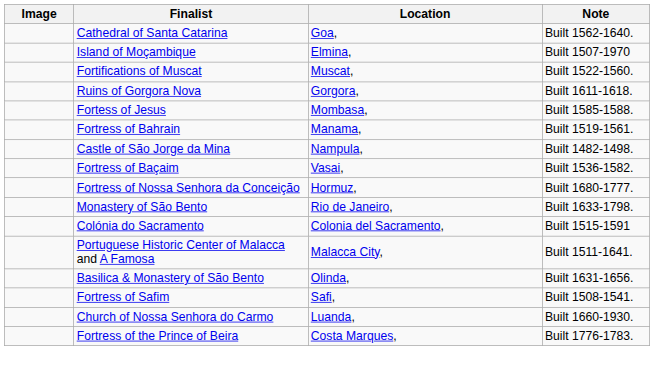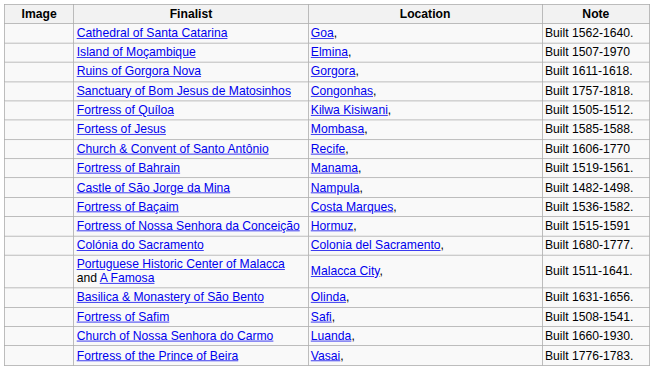 <table class="wikitable sortable" width="850px">
 <tr>
 <th width="75px" class="unsortable"><strong>Image</strong></th>
 <th width="270px"><strong>Finalist</strong></th>
 <th width="270px"><strong>Location</strong></th>
 <th width="120px"><strong>Note</strong></th>
 </tr>
 <tr>
 <td></td>
 <td><a href='#'>Cathedral of Santa Catarina</a></td>
 <td><a href='#'>Goa</a>, </td>
 <td>Built 1562-1640.</td>
 </tr>
 <tr>
 <td></td>
 <td><a href='#'>Island of Moçambique</a></td>
 <td><a href='#'>Elmina</a>, </td>
 <td>Built 1507-1970</td>
 </tr>
 <tr>
 <td></td>
-<td><a href='#'>Fortifications of Muscat</a></td>
-<td><a href='#'>Muscat</a>, </td>
-<td>Built 1522-1560.</td>
-</tr>
-<tr>
-<td></td>
 <td><a href='#'>Ruins of Gorgora Nova</a></td>
 <td><a href='#'>Gorgora</a>, </td>
 <td>Built 1611-1618.</td>
 </tr>
 <tr>
 <td></td>
+<td><a href='#'>Sanctuary of Bom Jesus de Matosinhos</a></td>
+<td><a href='#'>Congonhas</a>, </td>
+<td>Built 1757-1818.</td>
+</tr>
+<tr>
+<td></td>
+<td><a href='#'>Fortress of Quíloa</a></td>
+<td><a href='#'>Kilwa Kisiwani</a>, </td>
+<td>Built 1505-1512.</td>
+</tr>
+<tr>
+<td></td>
 <td><a href='#'>Fortess of Jesus</a></td>
 <td><a href='#'>Mombasa</a>, </td>
 <td>Built 1585-1588.</td>
+</tr>
+<tr>
+<td></td>
+<td><a href='#'>Church & Convent of Santo Antônio</a></td>
+<td><a href='#'>Recife</a>, </td>
+<td>Built 1606-1770</td>
 </tr>
 <tr>
 <td></td>
 <td><a href='#'>Fortress of Bahrain</a></td>
 <td><a href='#'>Manama</a>, </td>
 <td>Built 1519-1561.</td>
 </tr>
 <tr>
 <td></td>
 <td><a href='#'>Castle of São Jorge da Mina</a></td>
 <td><a href='#'>Nampula</a>, </td>
 <td>Built 1482-1498.</td>
 </tr>
 <tr>
 <td></td>
 <td><a href='#'>Fortress of Baçaim</a></td>
-<td><a href='#'>Vasai</a>, </td>
+<td><a href='#'>Costa Marques</a>, </td>
 <td>Built 1536-1582.</td>
 </tr>
 <tr>
 <td></td>
 <td><a href='#'>Fortress of Nossa Senhora da Conceição</a></td>
 <td><a href='#'>Hormuz</a>, </td>
-<td>Built 1680-1777.</td>
-</tr>
-<tr>
-<td></td>
-<td><a href='#'>Monastery of São Bento</a></td>
-<td><a href='#'>Rio de Janeiro</a>, </td>
-<td>Built 1633-1798.</td>
+<td>Built 1515-1591</td>
 </tr>
 <tr>
 <td></td>
 <td><a href='#'>Colónia do Sacramento</a></td>
 <td><a href='#'>Colonia del Sacramento</a>, </td>
-<td>Built 1515-1591</td>
+<td>Built 1680-1777.</td>
 </tr>
 <tr>
 <td></td>
 <td><a href='#'>Portuguese Historic Center of Malacca</a> and <a href='#'>A Famosa</a></td>
 <td><a href='#'>Malacca City</a>, </td>
 <td>Built 1511-1641.</td>
 </tr>
 <tr>
 <td></td>
 <td><a href='#'>Basilica & Monastery of São Bento</a></td>
 <td><a href='#'>Olinda</a>, </td>
 <td>Built 1631-1656.</td>
 </tr>
 <tr>
 <td></td>
 <td><a href='#'>Fortress of Safim</a></td>
 <td><a href='#'>Safi</a>, </td>
 <td>Built 1508-1541.</td>
 </tr>
 <tr>
 <td></td>
 <td><a href='#'>Church of Nossa Senhora do Carmo</a></td>
 <td><a href='#'>Luanda</a>, </td>
 <td>Built 1660-1930.</td>
 </tr>
 <tr>
 <td></td>
 <td><a href='#'>Fortress of the Prince of Beira</a></td>
-<td><a href='#'>Costa Marques</a>, </td>
+<td><a href='#'>Vasai</a>, </td>
 <td>Built 1776-1783.</td>
 </tr>
 </table>
